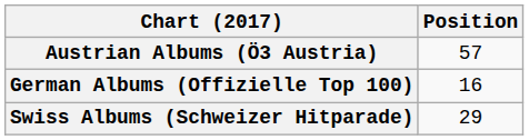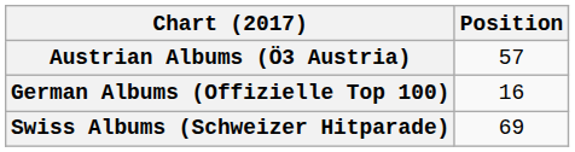 <table class="wikitable plainrowheaders sortable" style="text-align:center">
 <tr>
 <th scope="col">Chart (2017)</th>
 <th scope="col">Position</th>
 </tr>
 <tr>
 <th scope="row">Austrian Albums (Ö3 Austria)</th>
 <td>57</td>
 </tr>
 <tr>
 <th scope="row">German Albums (Offizielle Top 100)</th>
 <td>16</td>
 </tr>
 <tr>
 <th scope="row">Swiss Albums (Schweizer Hitparade)</th>
-<td>29</td>
+<td>69</td>
 </tr>
 </table>
